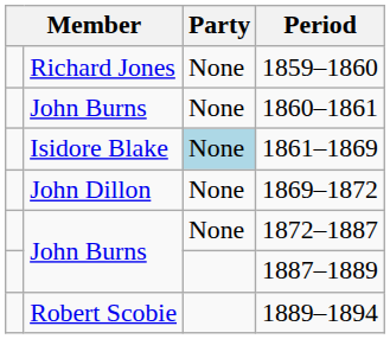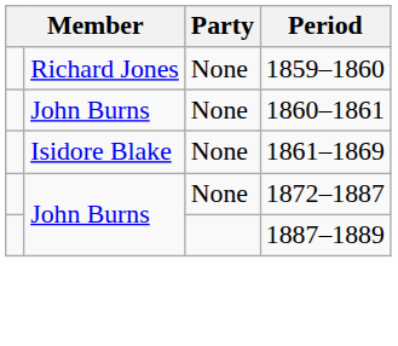 <table class="wikitable">
 <tr>
 <th colspan="2">Member</th>
 <th>Party</th>
 <th>Period</th>
 </tr>
 <tr>
 <td> </td>
 <td><a href='#'>Richard Jones</a></td>
 <td>None</td>
 <td>1859–1860</td>
 </tr>
 <tr>
 <td> </td>
 <td><a href='#'>John Burns</a></td>
 <td>None</td>
 <td>1860–1861</td>
 </tr>
 <tr>
 <td> </td>
 <td><a href='#'>Isidore Blake</a></td>
-<td style="background: lightblue;">None</td>
+<td>None</td>
 <td>1861–1869</td>
-</tr>
-<tr>
-<td> </td>
-<td><a href='#'>John Dillon</a></td>
-<td>None</td>
-<td>1869–1872</td>
 </tr>
 <tr>
 <td> </td>
 <td rowspan="2"><a href='#'>John Burns</a></td>
 <td>None</td>
 <td>1872–1887</td>
 </tr>
 <tr>
 <td> </td>
 <td></td>
 <td>1887–1889</td>
 </tr>
-<tr>
-<td> </td>
-<td><a href='#'>Robert Scobie</a></td>
-<td></td>
-<td>1889–1894</td>
-</tr>
 </table>
